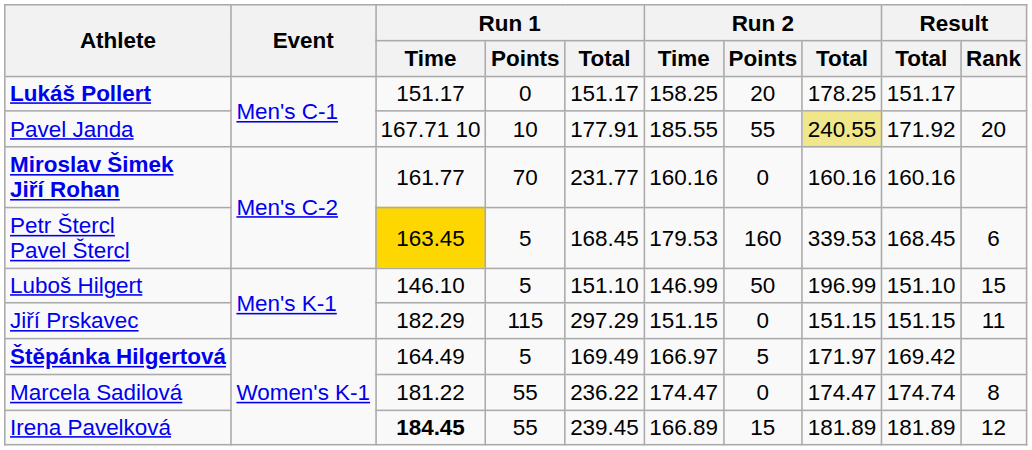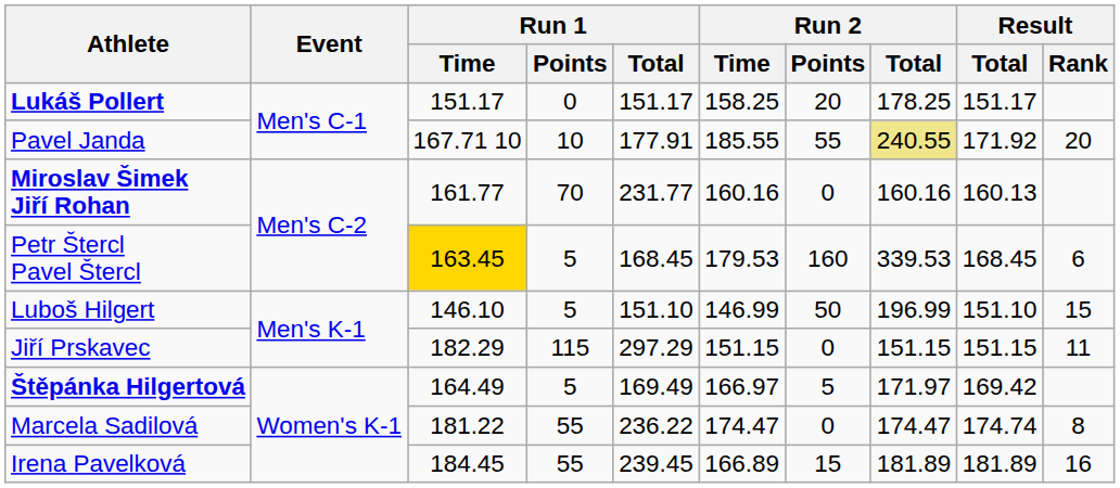 <table class="wikitable" style="font-size:90%">
 <tr>
 <th rowspan=2>Athlete</th>
 <th rowspan=2>Event</th>
 <th colspan=3>Run 1</th>
 <th colspan=3>Run 2</th>
 <th colspan=2>Result</th>
 </tr>
 <tr>
 <th>Time</th>
 <th>Points</th>
 <th>Total</th>
 <th>Time</th>
 <th>Points</th>
 <th>Total</th>
 <th>Total</th>
 <th>Rank</th>
 </tr>
 <tr align=center>
 <td align=left><strong><a href='#'>Lukáš Pollert</a></strong></td>
 <td align=left rowspan=2><a href='#'>Men's C-1</a></td>
 <td>151.17</td>
 <td>0</td>
 <td>151.17</td>
 <td>158.25</td>
 <td>20</td>
 <td>178.25</td>
 <td>151.17</td>
 <td></td>
 </tr>
 <tr align=center>
 <td align=left><a href='#'>Pavel Janda</a></td>
 <td>167.71	10</td>
 <td>10</td>
 <td>177.91</td>
 <td>185.55</td>
 <td>55</td>
 <td style="background: khaki;">240.55</td>
 <td>171.92</td>
 <td>20</td>
 </tr>
 <tr align=center>
 <td align=left><strong><a href='#'>Miroslav Šimek</a><br><a href='#'>Jiří Rohan</a></strong></td>
 <td align=left rowspan=2><a href='#'>Men's C-2</a></td>
 <td>161.77</td>
 <td>70</td>
 <td>231.77</td>
 <td>160.16</td>
 <td>0</td>
 <td>160.16</td>
-<td>160.16</td>
+<td>160.13</td>
 <td></td>
 </tr>
 <tr align=center>
 <td align=left><a href='#'>Petr Štercl</a><br><a href='#'>Pavel Štercl</a></td>
 <td style="background: gold;">163.45</td>
 <td>5</td>
 <td>168.45</td>
 <td>179.53</td>
 <td>160</td>
 <td>339.53</td>
 <td>168.45</td>
 <td>6</td>
 </tr>
 <tr align=center>
 <td align=left><a href='#'>Luboš Hilgert</a></td>
 <td align=left rowspan=2><a href='#'>Men's K-1</a></td>
 <td>146.10</td>
 <td>5</td>
 <td>151.10</td>
 <td>146.99</td>
 <td>50</td>
 <td>196.99</td>
 <td>151.10</td>
 <td>15</td>
 </tr>
 <tr align=center>
 <td align=left><a href='#'>Jiří Prskavec</a></td>
 <td>182.29</td>
 <td>115</td>
 <td>297.29</td>
 <td>151.15</td>
 <td>0</td>
 <td>151.15</td>
 <td>151.15</td>
 <td>11</td>
 </tr>
 <tr align=center>
 <td><strong><a href='#'>Štěpánka Hilgertová</a></strong></td>
 <td rowspan=3 align=left><a href='#'>Women's K-1</a></td>
 <td>164.49</td>
 <td>5</td>
 <td>169.49</td>
 <td>166.97</td>
 <td>5</td>
 <td>171.97</td>
 <td>169.42</td>
 <td></td>
 </tr>
 <tr align=center>
 <td align=left><a href='#'>Marcela Sadilová</a></td>
 <td>181.22</td>
 <td>55</td>
 <td>236.22</td>
 <td>174.47</td>
 <td>0</td>
 <td>174.47</td>
 <td>174.74</td>
 <td>8</td>
 </tr>
 <tr align=center>
 <td align=left><a href='#'>Irena Pavelková</a></td>
-<td><strong>184.45</strong></td>
+<td>184.45</td>
 <td>55</td>
 <td>239.45</td>
 <td>166.89</td>
 <td>15</td>
 <td>181.89</td>
 <td>181.89</td>
-<td>12</td>
+<td>16</td>
 </tr>
 </table>
